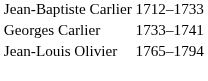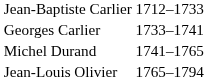 <table>
 <tr>
 <td>Jean-Baptiste Carlier</td>
 <td>1712–1733</td>
 </tr>
 <tr>
 <td>Georges Carlier</td>
 <td>1733–1741</td>
 </tr>
 <tr>
+<td>Michel Durand</td>
+<td>1741–1765</td>
+</tr>
+<tr>
 <td>Jean-Louis Olivier</td>
 <td>1765–1794</td>
 </tr>
 </table>
